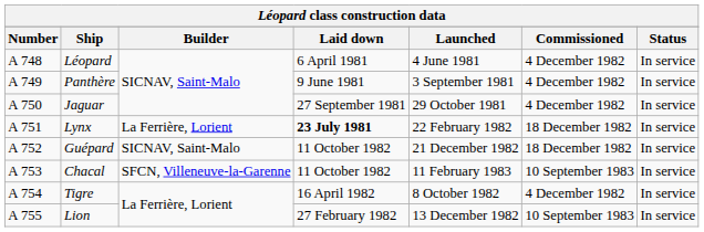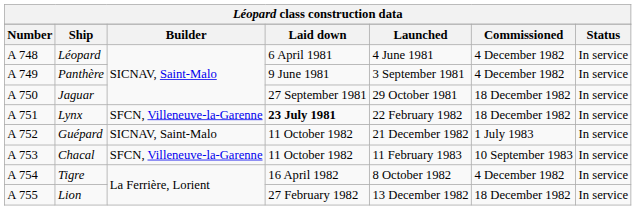 <table class="wikitable">
 <tr>
 <th colspan="7"><em>Léopard</em> class construction data</th>
 </tr>
 <tr>
 </tr>
 <tr>
 <th scope="col">Number</th>
 <th scope="col">Ship</th>
 <th scope="col">Builder</th>
 <th scope="col">Laid down</th>
 <th scope="col">Launched</th>
 <th scope="col">Commissioned</th>
 <th scope="col">Status</th>
 </tr>
 <tr>
 <td scope="row">A 748</td>
 <td><em>Léopard</em></td>
 <td rowspan="3">SICNAV, <a href='#'>Saint-Malo</a></td>
 <td>6 April 1981</td>
 <td>4 June 1981</td>
 <td>4 December 1982</td>
 <td>In service</td>
 </tr>
 <tr>
 <td scope="row">A 749</td>
 <td><em>Panthère</em></td>
 <td>9 June 1981</td>
 <td>3 September 1981</td>
 <td>4 December 1982</td>
 <td>In service</td>
 </tr>
 <tr>
 <td scope="row">A 750</td>
 <td><em>Jaguar</em></td>
 <td>27 September 1981</td>
 <td>29 October 1981</td>
-<td>4 December 1982</td>
+<td>18 December 1982</td>
 <td>In service</td>
 </tr>
 <tr>
 <td scope="row">A 751</td>
 <td><em>Lynx</em></td>
-<td>La Ferrière, <a href='#'>Lorient</a></td>
+<td>SFCN, <a href='#'>Villeneuve-la-Garenne</a></td>
 <td><strong>23 July 1981</strong></td>
 <td>22 February 1982</td>
 <td>18 December 1982</td>
 <td>In service</td>
 </tr>
 <tr>
 <td scope="row">A 752</td>
 <td><em>Guépard</em></td>
 <td>SICNAV, Saint-Malo</td>
 <td>11 October 1982</td>
 <td>21 December 1982</td>
-<td>18 December 1982</td>
+<td>1 July 1983</td>
 <td>In service</td>
 </tr>
 <tr>
 <td scope="row">A 753</td>
 <td><em>Chacal</em></td>
 <td>SFCN, <a href='#'>Villeneuve-la-Garenne</a></td>
 <td>11 October 1982</td>
 <td>11 February 1983</td>
 <td>10 September 1983</td>
 <td>In service</td>
 </tr>
 <tr>
 <td scope="row">A 754</td>
 <td><em>Tigre</em></td>
 <td rowspan="2">La Ferrière, Lorient</td>
 <td>16 April 1982</td>
 <td>8 October 1982</td>
 <td>4 December 1982</td>
 <td>In service</td>
 </tr>
 <tr>
 <td scope="row">A 755</td>
 <td><em>Lion</em></td>
 <td>27 February 1982</td>
 <td>13 December 1982</td>
-<td>10 September 1983</td>
+<td>18 December 1982</td>
 <td>In service</td>
 </tr>
 </table>
